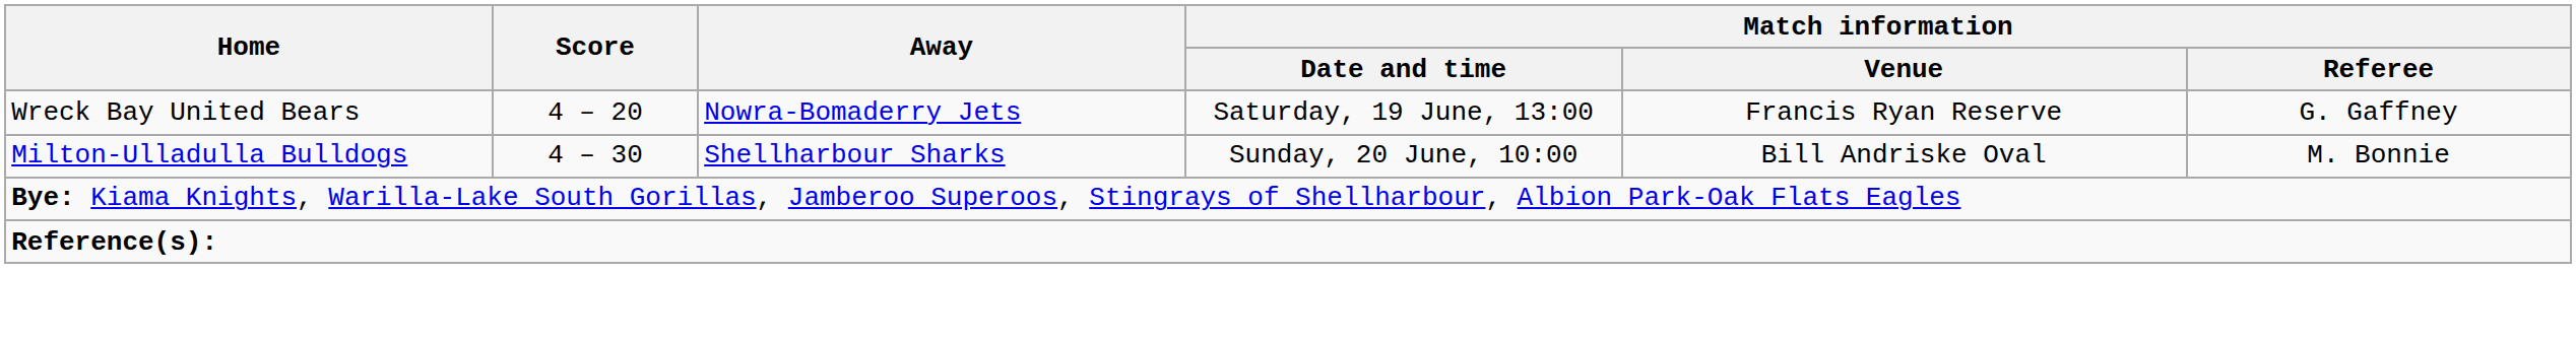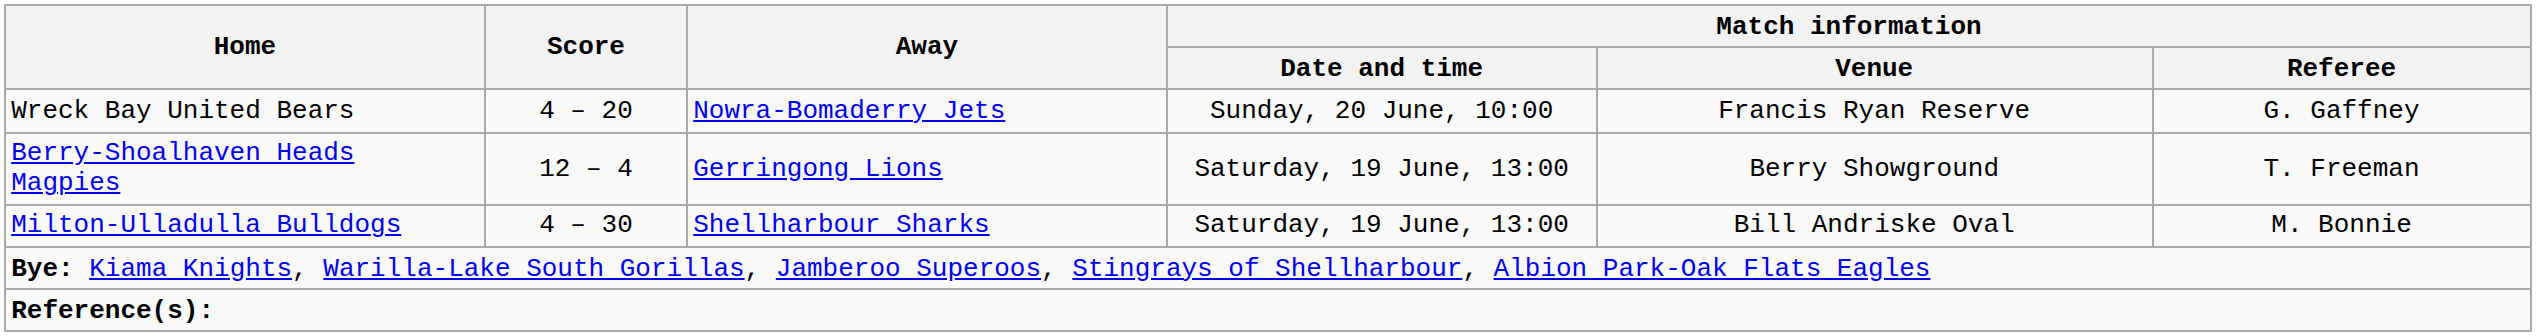 <table class="wikitable" width="100% text-align:center;">
 <tr>
 <th rowspan="2" width="19%">Home</th>
 <th rowspan="2" width="8%">Score</th>
 <th rowspan="2" width="19%">Away</th>
 <th colspan="3">Match information</th>
 </tr>
 <tr bgcolor="#CCCCCC">
 <th width="17%">Date and time</th>
 <th width="22%">Venue</th>
 <th>Referee</th>
 </tr>
 <tr>
 <td> Wreck Bay United Bears</td>
 <td style="text-align:center;">4 – 20</td>
 <td> <a href='#'>Nowra-Bomaderry Jets</a></td>
-<td style="text-align:center;">Saturday, 19 June, 13:00</td>
+<td style="text-align:center;">Sunday, 20 June, 10:00</td>
 <td style="text-align:center;">Francis Ryan Reserve</td>
 <td style="text-align:center;">G. Gaffney</td>
+</tr>
+<tr>
+<td> <a href='#'>Berry-Shoalhaven Heads Magpies</a></td>
+<td style="text-align:center;">12 – 4</td>
+<td> <a href='#'>Gerringong Lions</a></td>
+<td style="text-align:center;">Saturday, 19 June, 13:00</td>
+<td style="text-align:center;">Berry Showground</td>
+<td style="text-align:center;">T. Freeman</td>
 </tr>
 <tr>
 <td> <a href='#'>Milton-Ulladulla Bulldogs</a></td>
 <td style="text-align:center;">4 – 30</td>
 <td> <a href='#'>Shellharbour Sharks</a></td>
-<td style="text-align:center;">Sunday, 20 June, 10:00</td>
+<td style="text-align:center;">Saturday, 19 June, 13:00</td>
 <td style="text-align:center;">Bill Andriske Oval</td>
 <td style="text-align:center;">M. Bonnie</td>
 </tr>
 <tr>
 <td colspan="6"><strong>Bye:</strong>  <a href='#'>Kiama Knights</a>,  <a href='#'>Warilla-Lake South Gorillas</a>,  <a href='#'>Jamberoo Superoos</a>,  <a href='#'>Stingrays of Shellharbour</a>,  <a href='#'>Albion Park-Oak Flats Eagles</a></td>
 </tr>
 <tr>
 <td colspan="6"><strong>Reference(s):</strong> </td>
 </tr>
 </table>
